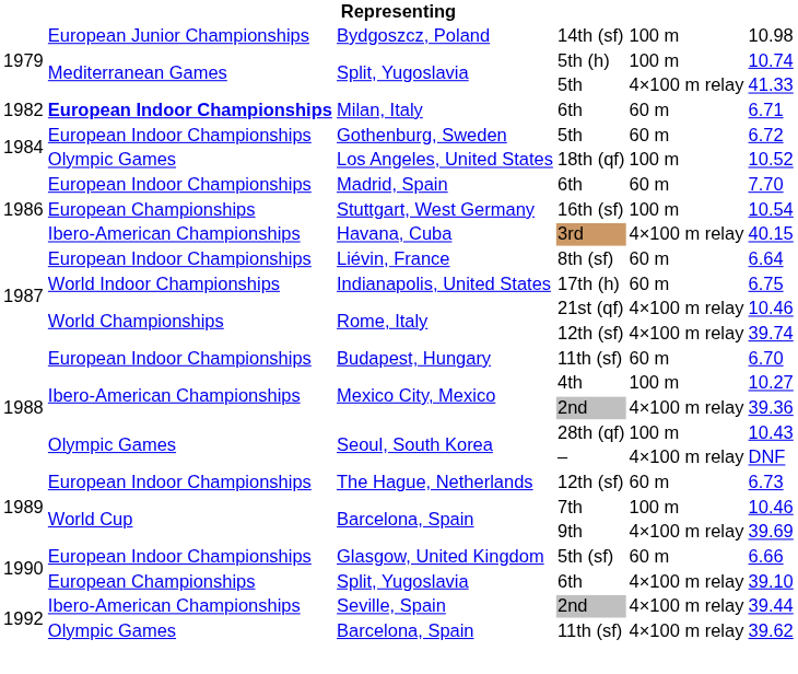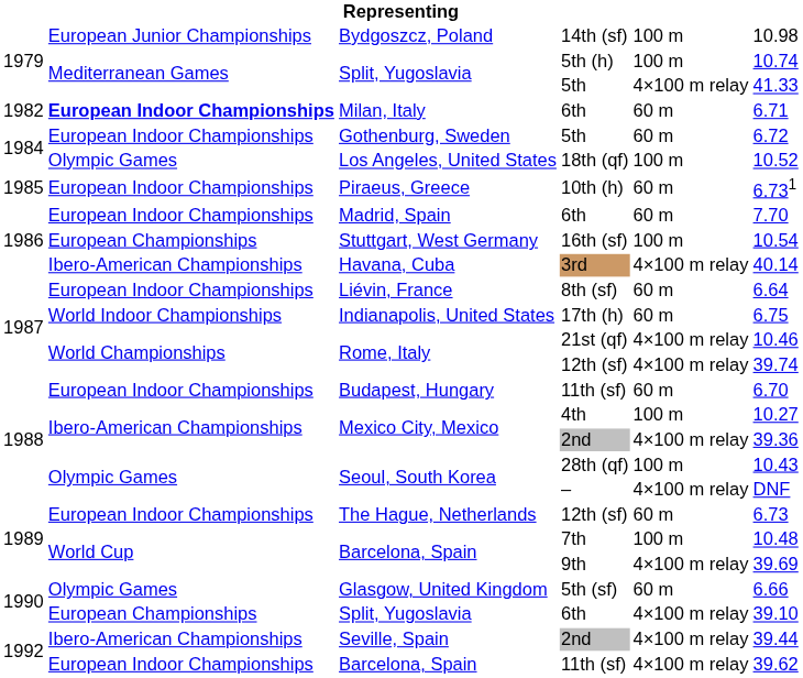 <table>
 <tr>
 <th colspan="6">Representing </th>
 </tr>
 <tr>
 <td rowspan=3>1979</td>
 <td><a href='#'>European Junior Championships</a></td>
 <td><a href='#'>Bydgoszcz, Poland</a></td>
 <td>14th (sf)</td>
 <td>100 m</td>
 <td>10.98</td>
 </tr>
 <tr>
 <td rowspan=2><a href='#'>Mediterranean Games</a></td>
 <td rowspan=2><a href='#'>Split, Yugoslavia</a></td>
 <td>5th (h)</td>
 <td>100 m</td>
 <td><a href='#'>10.74</a></td>
 </tr>
 <tr>
 <td>5th</td>
 <td>4×100 m relay</td>
 <td><a href='#'>41.33</a></td>
 </tr>
 <tr>
 <td>1982</td>
 <td><strong><a href='#'>European Indoor Championships</a></strong></td>
 <td><a href='#'>Milan, Italy</a></td>
 <td>6th</td>
 <td>60 m</td>
 <td><a href='#'>6.71</a></td>
 </tr>
 <tr>
 <td rowspan=2>1984</td>
 <td><a href='#'>European Indoor Championships</a></td>
 <td><a href='#'>Gothenburg, Sweden</a></td>
 <td>5th</td>
 <td>60 m</td>
 <td><a href='#'>6.72</a></td>
 </tr>
 <tr>
 <td><a href='#'>Olympic Games</a></td>
 <td><a href='#'>Los Angeles, United States</a></td>
 <td>18th (qf)</td>
 <td>100 m</td>
 <td><a href='#'>10.52</a></td>
 </tr>
 <tr>
+<td>1985</td>
+<td><a href='#'>European Indoor Championships</a></td>
+<td><a href='#'>Piraeus, Greece</a></td>
+<td>10th (h)</td>
+<td>60 m</td>
+<td><a href='#'>6.73</a><sup>1</sup></td>
+</tr>
+<tr>
 <td rowspan=3>1986</td>
 <td><a href='#'>European Indoor Championships</a></td>
 <td><a href='#'>Madrid, Spain</a></td>
 <td>6th</td>
 <td>60 m</td>
 <td><a href='#'>7.70</a></td>
 </tr>
 <tr>
 <td><a href='#'>European Championships</a></td>
 <td><a href='#'>Stuttgart, West Germany</a></td>
 <td>16th (sf)</td>
 <td>100 m</td>
 <td><a href='#'>10.54</a></td>
 </tr>
 <tr>
 <td><a href='#'>Ibero-American Championships</a></td>
 <td><a href='#'>Havana, Cuba</a></td>
 <td bgcolor=cc9966>3rd</td>
 <td>4×100 m relay</td>
-<td><a href='#'>40.15</a></td>
+<td><a href='#'>40.14</a></td>
 </tr>
 <tr>
 <td rowspan=4>1987</td>
 <td><a href='#'>European Indoor Championships</a></td>
 <td><a href='#'>Liévin, France</a></td>
 <td>8th (sf)</td>
 <td>60 m</td>
 <td><a href='#'>6.64</a></td>
 </tr>
 <tr>
 <td><a href='#'>World Indoor Championships</a></td>
 <td><a href='#'>Indianapolis, United States</a></td>
 <td>17th (h)</td>
 <td>60 m</td>
 <td><a href='#'>6.75</a></td>
 </tr>
 <tr>
 <td rowspan=2><a href='#'>World Championships</a></td>
 <td rowspan=2><a href='#'>Rome, Italy</a></td>
 <td>21st (qf)</td>
 <td>4×100 m relay</td>
 <td><a href='#'>10.46</a></td>
 </tr>
 <tr>
 <td>12th (sf)</td>
 <td>4×100 m relay</td>
 <td><a href='#'>39.74</a></td>
 </tr>
 <tr>
 <td rowspan=5>1988</td>
 <td><a href='#'>European Indoor Championships</a></td>
 <td><a href='#'>Budapest, Hungary</a></td>
 <td>11th (sf)</td>
 <td>60 m</td>
 <td><a href='#'>6.70</a></td>
 </tr>
 <tr>
 <td rowspan=2><a href='#'>Ibero-American Championships</a></td>
 <td rowspan=2><a href='#'>Mexico City, Mexico</a></td>
 <td>4th</td>
 <td>100 m</td>
 <td><a href='#'>10.27</a></td>
 </tr>
 <tr>
 <td bgcolor=silver>2nd</td>
 <td>4×100 m relay</td>
 <td><a href='#'>39.36</a></td>
 </tr>
 <tr>
 <td rowspan=2><a href='#'>Olympic Games</a></td>
 <td rowspan=2><a href='#'>Seoul, South Korea</a></td>
 <td>28th (qf)</td>
 <td>100 m</td>
 <td><a href='#'>10.43</a></td>
 </tr>
 <tr>
 <td>–</td>
 <td>4×100 m relay</td>
 <td><a href='#'>DNF</a></td>
 </tr>
 <tr>
 <td rowspan=3>1989</td>
 <td><a href='#'>European Indoor Championships</a></td>
 <td><a href='#'>The Hague, Netherlands</a></td>
 <td>12th (sf)</td>
 <td>60 m</td>
 <td><a href='#'>6.73</a></td>
 </tr>
 <tr>
 <td rowspan=2><a href='#'>World Cup</a></td>
 <td rowspan=2><a href='#'>Barcelona, Spain</a></td>
 <td>7th</td>
 <td>100 m</td>
-<td><a href='#'>10.46</a></td>
+<td><a href='#'>10.48</a></td>
 </tr>
 <tr>
 <td>9th</td>
 <td>4×100 m relay</td>
 <td><a href='#'>39.69</a></td>
 </tr>
 <tr>
 <td rowspan=2>1990</td>
-<td><a href='#'>European Indoor Championships</a></td>
+<td><a href='#'>Olympic Games</a></td>
 <td><a href='#'>Glasgow, United Kingdom</a></td>
 <td>5th (sf)</td>
 <td>60 m</td>
 <td><a href='#'>6.66</a></td>
 </tr>
 <tr>
 <td><a href='#'>European Championships</a></td>
 <td><a href='#'>Split, Yugoslavia</a></td>
 <td>6th</td>
 <td>4×100 m relay</td>
 <td><a href='#'>39.10</a></td>
 </tr>
 <tr>
 <td rowspan=3>1992</td>
 <td><a href='#'>Ibero-American Championships</a></td>
 <td><a href='#'>Seville, Spain</a></td>
 <td bgcolor=silver>2nd</td>
 <td>4×100 m relay</td>
 <td><a href='#'>39.44</a></td>
 </tr>
 <tr>
-<td><a href='#'>Olympic Games</a></td>
+<td><a href='#'>European Indoor Championships</a></td>
 <td><a href='#'>Barcelona, Spain</a></td>
 <td>11th (sf)</td>
 <td>4×100 m relay</td>
 <td><a href='#'>39.62</a></td>
 </tr>
 </table>
